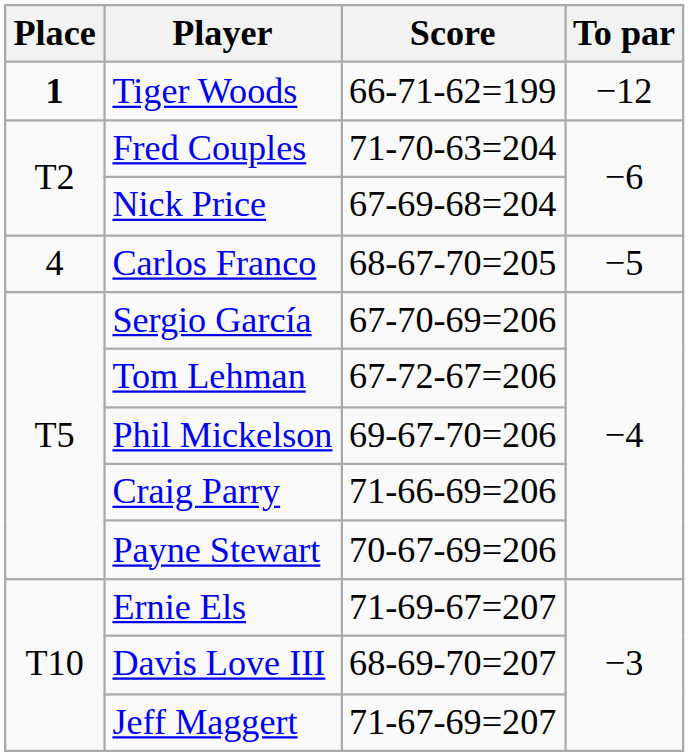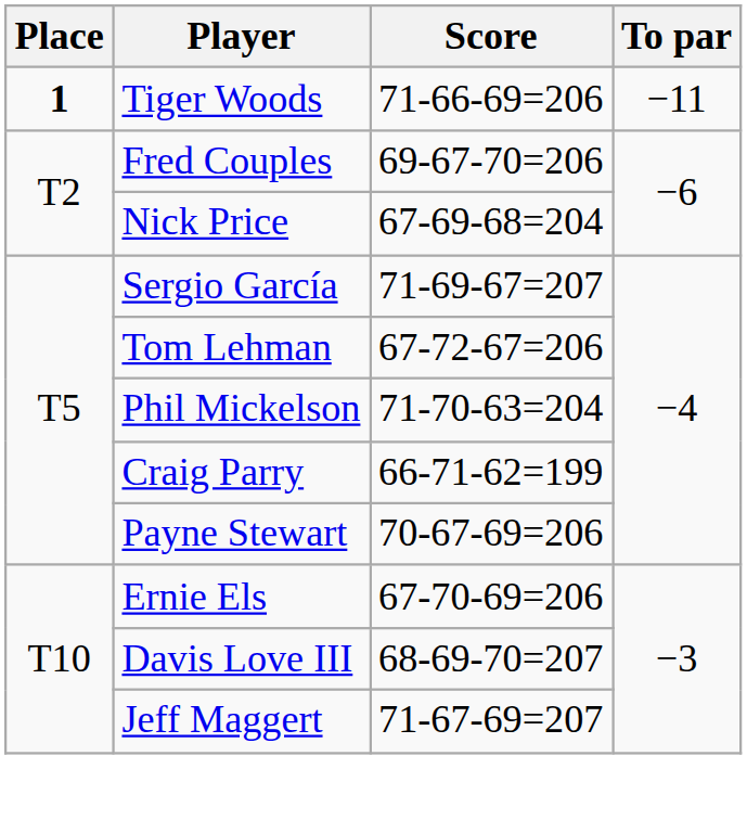 <table class="wikitable">
 <tr>
 <th>Place</th>
 <th>Player</th>
 <th>Score</th>
 <th>To par</th>
 </tr>
 <tr>
 <td align=center><strong>1</strong></td>
 <td> <a href='#'>Tiger Woods</a></td>
-<td align=center>66-71-62=199</td>
-<td align=center>−12</td>
+<td align=center>71-66-69=206</td>
+<td align=center>−11</td>
 </tr>
 <tr>
 <td rowspan="2" align=center>T2</td>
 <td> <a href='#'>Fred Couples</a></td>
-<td align=center>71-70-63=204</td>
+<td align=center>69-67-70=206</td>
 <td rowspan="2" align=center>−6</td>
 </tr>
 <tr>
 <td> <a href='#'>Nick Price</a></td>
 <td align=center>67-69-68=204</td>
 </tr>
 <tr>
-<td align=center>4</td>
-<td> <a href='#'>Carlos Franco</a></td>
-<td align=center>68-67-70=205</td>
-<td align=center>−5</td>
-</tr>
-<tr>
 <td rowspan="5" align=center>T5</td>
 <td> <a href='#'>Sergio García</a></td>
-<td align=center>67-70-69=206</td>
+<td align=center>71-69-67=207</td>
 <td rowspan="5" align=center>−4</td>
 </tr>
 <tr>
 <td> <a href='#'>Tom Lehman</a></td>
 <td align=center>67-72-67=206</td>
 </tr>
 <tr>
 <td> <a href='#'>Phil Mickelson</a></td>
-<td align=center>69-67-70=206</td>
+<td align=center>71-70-63=204</td>
 </tr>
 <tr>
 <td> <a href='#'>Craig Parry</a></td>
-<td align=center>71-66-69=206</td>
+<td align=center>66-71-62=199</td>
 </tr>
 <tr>
 <td> <a href='#'>Payne Stewart</a></td>
 <td align=center>70-67-69=206</td>
 </tr>
 <tr>
 <td rowspan="3" align=center>T10</td>
 <td> <a href='#'>Ernie Els</a></td>
-<td align=center>71-69-67=207</td>
+<td align=center>67-70-69=206</td>
 <td rowspan="3" align=center>−3</td>
 </tr>
 <tr>
 <td> <a href='#'>Davis Love III</a></td>
 <td align=center>68-69-70=207</td>
 </tr>
 <tr>
 <td> <a href='#'>Jeff Maggert</a></td>
 <td align=center>71-67-69=207</td>
 </tr>
 </table>
